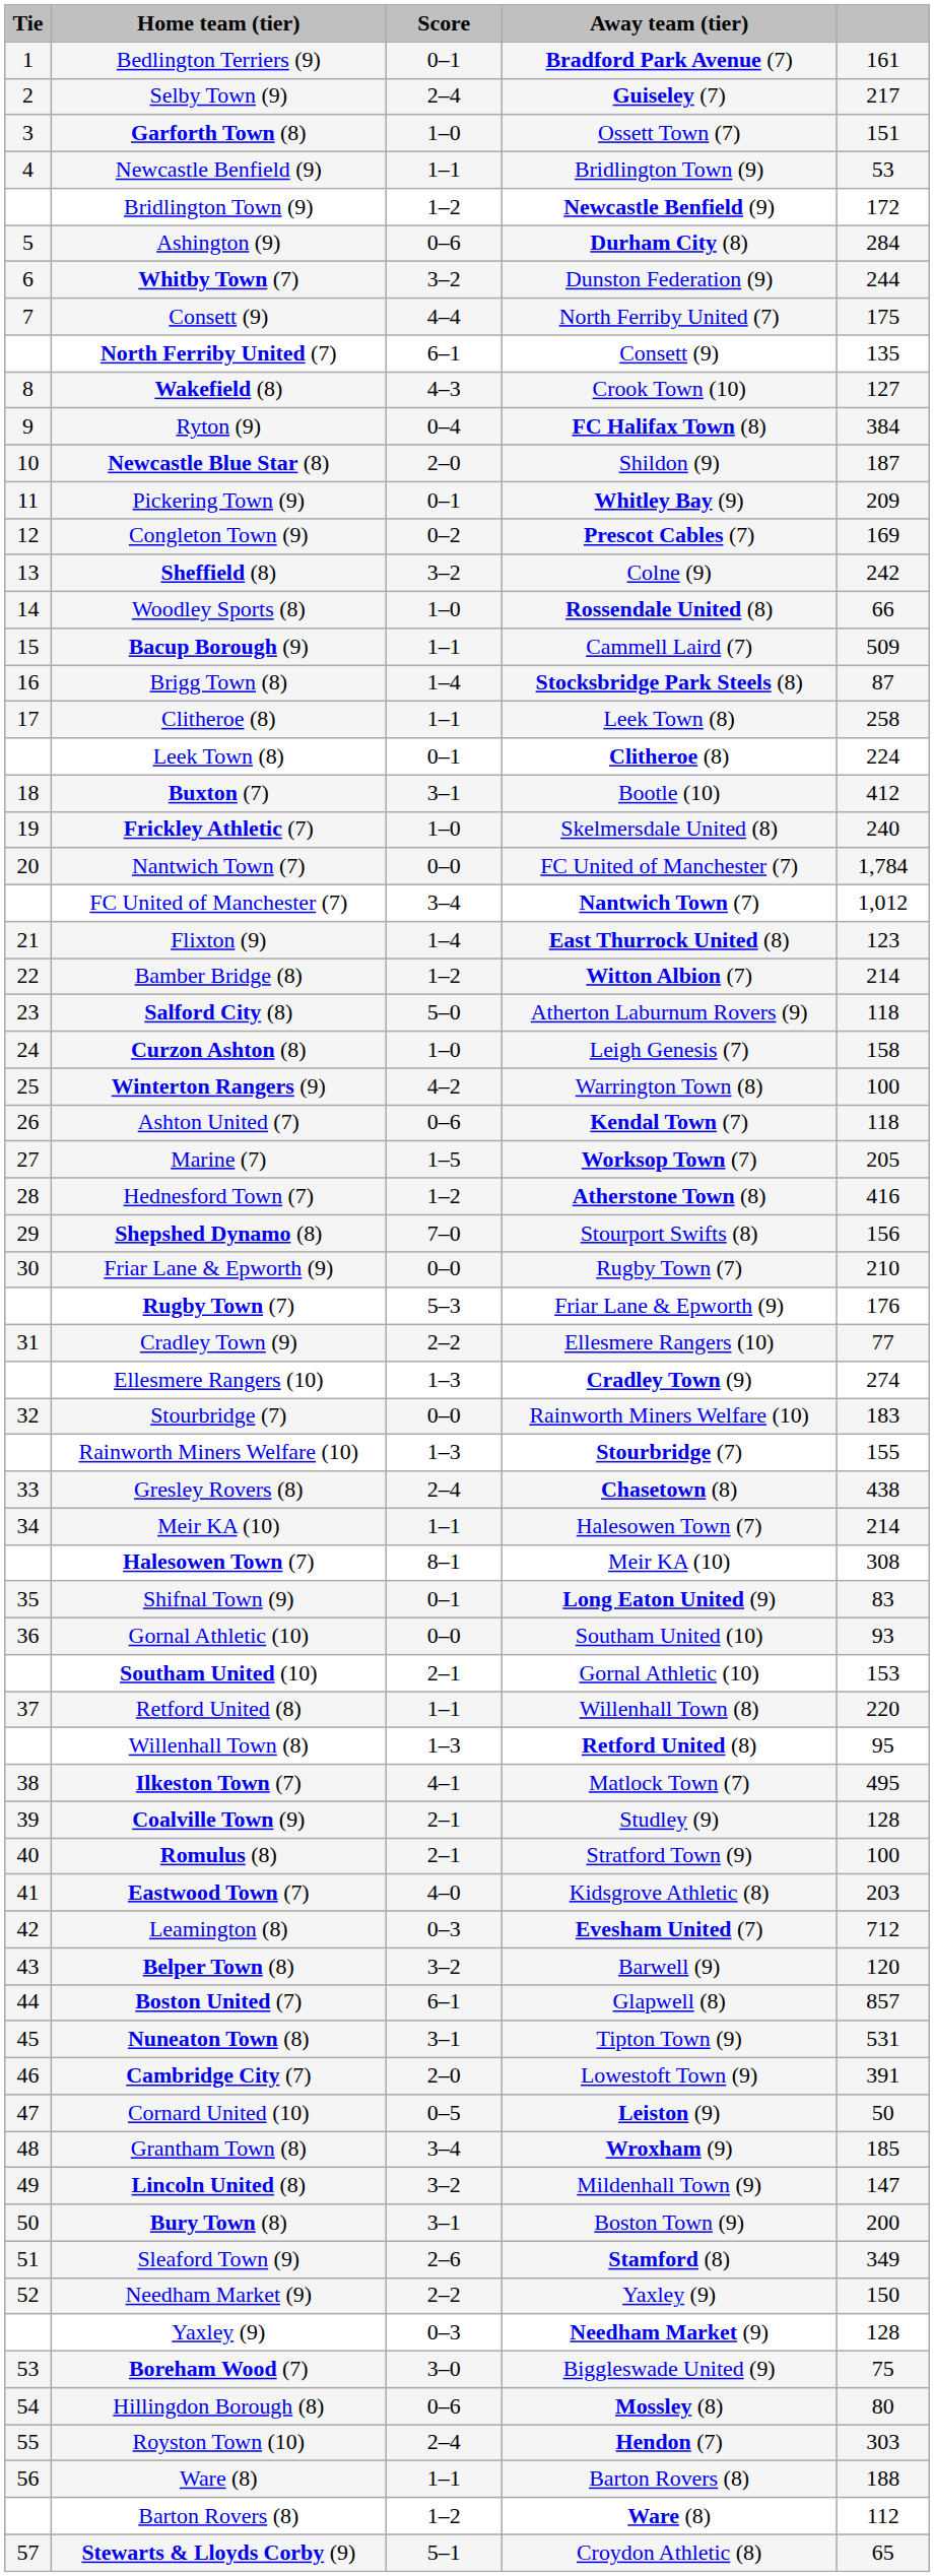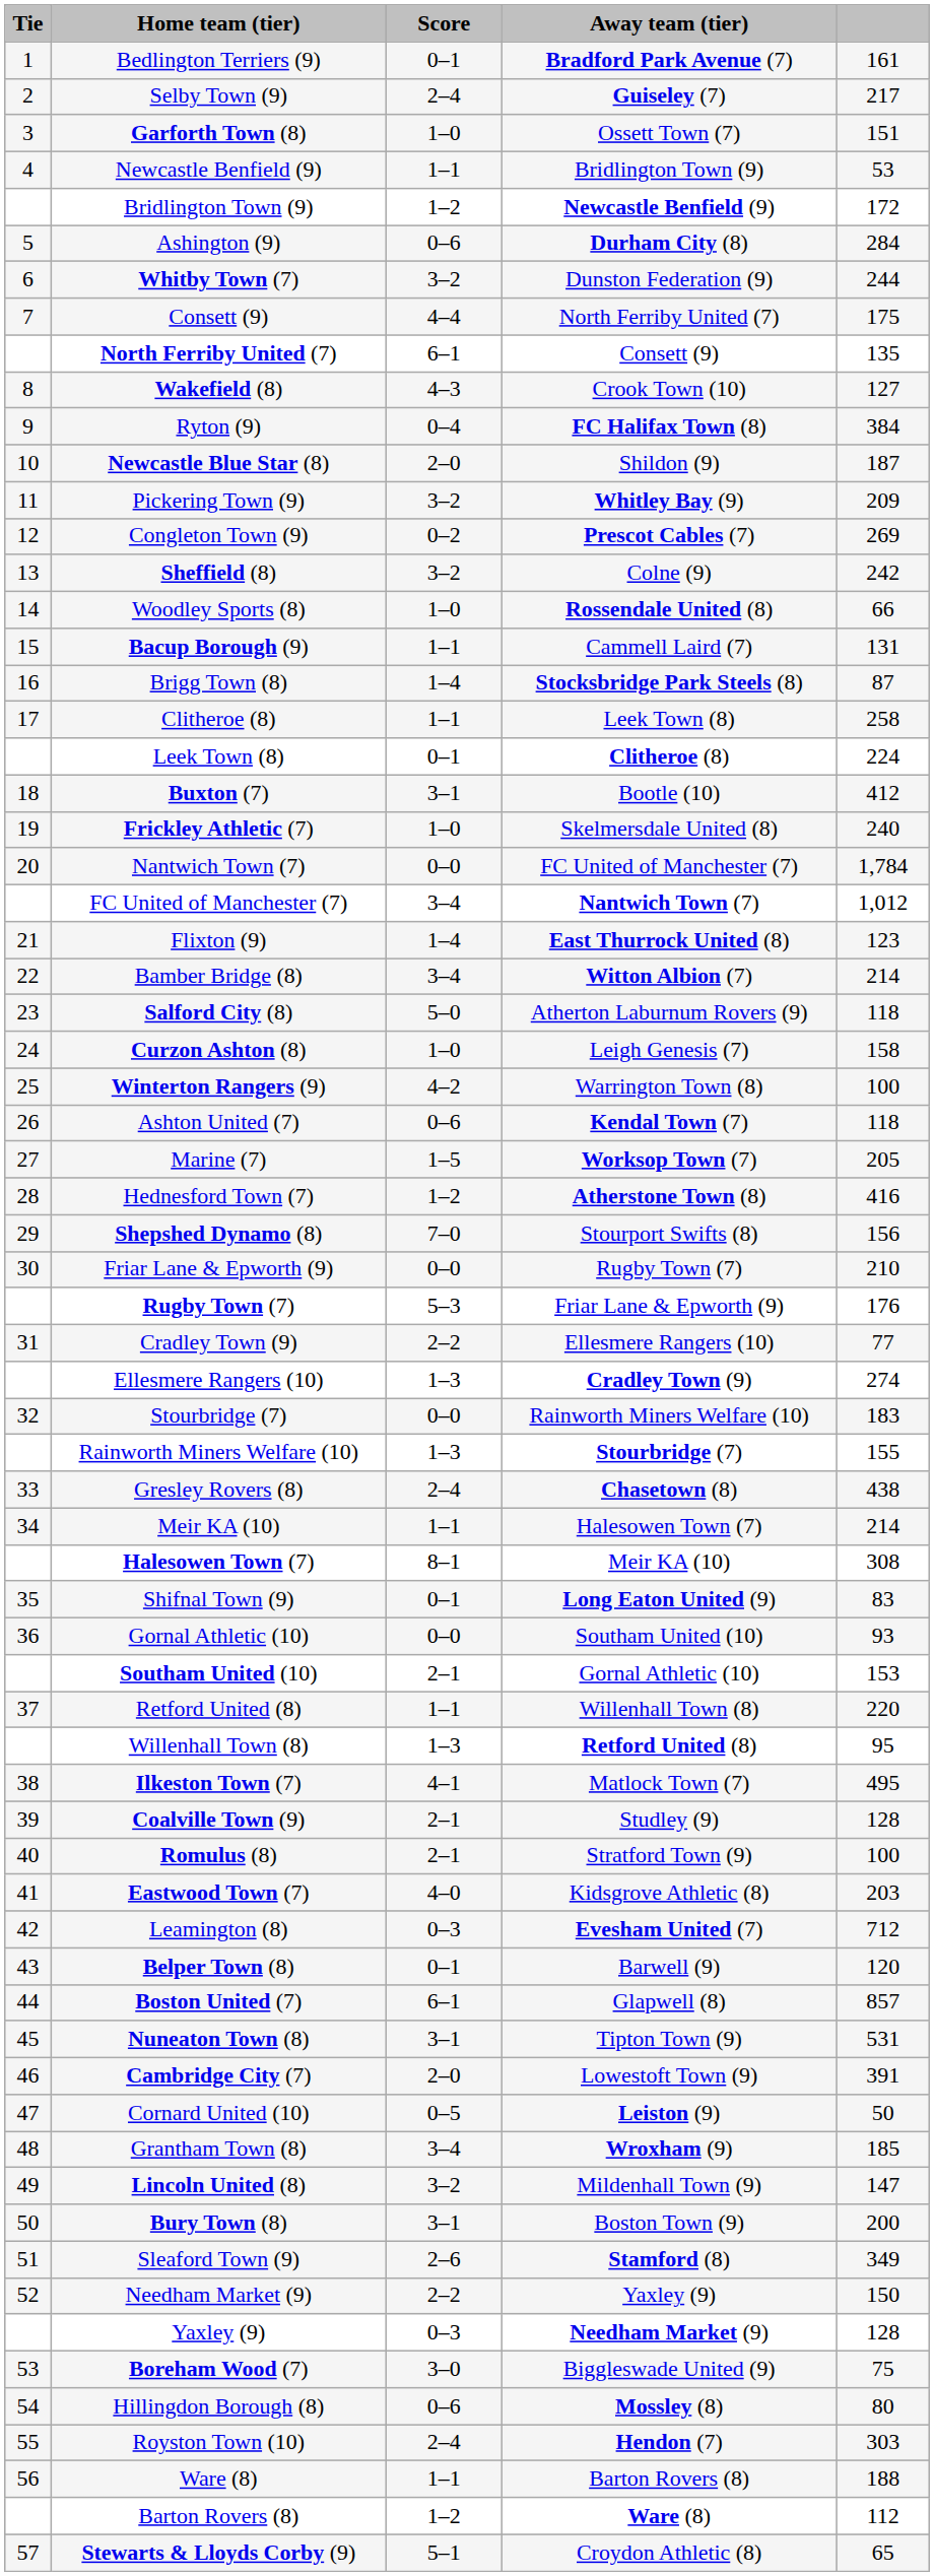 <table class="wikitable" style="width: 600px; background:WhiteSmoke; text-align:center; font-size:90%">
 <tr>
 <td scope="col" style="width:  5.00%; background:silver;"><strong>Tie</strong></td>
 <td scope="col" style="width: 36.25%; background:silver;"><strong>Home team (tier)</strong></td>
 <td scope="col" style="width: 12.50%; background:silver;"><strong>Score</strong></td>
 <td scope="col" style="width: 36.25%; background:silver;"><strong>Away team (tier)</strong></td>
 <td scope="col" style="width: 10.00%; background:silver;"><strong></strong></td>
 </tr>
 <tr>
 <td>1</td>
 <td><a href='#'>Bedlington Terriers</a> (9)</td>
 <td>0–1</td>
 <td><strong><a href='#'>Bradford Park Avenue</a></strong> (7)</td>
 <td>161</td>
 </tr>
 <tr>
 <td>2</td>
 <td><a href='#'>Selby Town</a> (9)</td>
 <td>2–4</td>
 <td><strong><a href='#'>Guiseley</a></strong> (7)</td>
 <td>217</td>
 </tr>
 <tr>
 <td>3</td>
 <td><strong><a href='#'>Garforth Town</a></strong> (8)</td>
 <td>1–0</td>
 <td><a href='#'>Ossett Town</a> (7)</td>
 <td>151</td>
 </tr>
 <tr>
 <td>4</td>
 <td><a href='#'>Newcastle Benfield</a> (9)</td>
 <td>1–1</td>
 <td><a href='#'>Bridlington Town</a> (9)</td>
 <td>53</td>
 </tr>
 <tr style="background:white;">
 <td><em></em></td>
 <td><a href='#'>Bridlington Town</a> (9)</td>
 <td>1–2</td>
 <td><strong><a href='#'>Newcastle Benfield</a></strong> (9)</td>
 <td>172</td>
 </tr>
 <tr>
 <td>5</td>
 <td><a href='#'>Ashington</a> (9)</td>
 <td>0–6</td>
 <td><strong><a href='#'>Durham City</a></strong> (8)</td>
 <td>284</td>
 </tr>
 <tr>
 <td>6</td>
 <td><strong><a href='#'>Whitby Town</a></strong> (7)</td>
 <td>3–2</td>
 <td><a href='#'>Dunston Federation</a> (9)</td>
 <td>244</td>
 </tr>
 <tr>
 <td>7</td>
 <td><a href='#'>Consett</a> (9)</td>
 <td>4–4</td>
 <td><a href='#'>North Ferriby United</a> (7)</td>
 <td>175</td>
 </tr>
 <tr style="background:white;">
 <td><em></em></td>
 <td><strong><a href='#'>North Ferriby United</a></strong> (7)</td>
 <td>6–1</td>
 <td><a href='#'>Consett</a> (9)</td>
 <td>135</td>
 </tr>
 <tr>
 <td>8</td>
 <td><strong><a href='#'>Wakefield</a></strong> (8)</td>
 <td>4–3</td>
 <td><a href='#'>Crook Town</a> (10)</td>
 <td>127</td>
 </tr>
 <tr>
 <td>9</td>
 <td><a href='#'>Ryton</a> (9)</td>
 <td>0–4</td>
 <td><strong><a href='#'>FC Halifax Town</a></strong> (8)</td>
 <td>384</td>
 </tr>
 <tr>
 <td>10</td>
 <td><strong><a href='#'>Newcastle Blue Star</a></strong> (8)</td>
 <td>2–0</td>
 <td><a href='#'>Shildon</a> (9)</td>
 <td>187</td>
 </tr>
 <tr>
 <td>11</td>
 <td><a href='#'>Pickering Town</a> (9)</td>
-<td>0–1</td>
+<td>3–2</td>
 <td><strong><a href='#'>Whitley Bay</a></strong> (9)</td>
 <td>209</td>
 </tr>
 <tr>
 <td>12</td>
 <td><a href='#'>Congleton Town</a> (9)</td>
 <td>0–2</td>
 <td><strong><a href='#'>Prescot Cables</a></strong> (7)</td>
-<td>169</td>
+<td>269</td>
 </tr>
 <tr>
 <td>13</td>
 <td><strong><a href='#'>Sheffield</a></strong> (8)</td>
 <td>3–2</td>
 <td><a href='#'>Colne</a> (9)</td>
 <td>242</td>
 </tr>
 <tr>
 <td>14</td>
 <td><a href='#'>Woodley Sports</a> (8)</td>
 <td>1–0</td>
 <td><strong><a href='#'>Rossendale United</a></strong> (8)</td>
 <td>66</td>
 </tr>
 <tr>
 <td>15</td>
 <td><strong><a href='#'>Bacup Borough</a></strong> (9)</td>
 <td>1–1</td>
 <td><a href='#'>Cammell Laird</a> (7)</td>
-<td>509</td>
+<td>131</td>
 </tr>
 <tr>
 <td>16</td>
 <td><a href='#'>Brigg Town</a> (8)</td>
 <td>1–4</td>
 <td><strong><a href='#'>Stocksbridge Park Steels</a></strong> (8)</td>
 <td>87</td>
 </tr>
 <tr>
 <td>17</td>
 <td><a href='#'>Clitheroe</a> (8)</td>
 <td>1–1</td>
 <td><a href='#'>Leek Town</a> (8)</td>
 <td>258</td>
 </tr>
 <tr style="background:white;">
 <td><em></em></td>
 <td><a href='#'>Leek Town</a> (8)</td>
 <td>0–1</td>
 <td><strong><a href='#'>Clitheroe</a></strong> (8)</td>
 <td>224</td>
 </tr>
 <tr>
 <td>18</td>
 <td><strong><a href='#'>Buxton</a></strong> (7)</td>
 <td>3–1</td>
 <td><a href='#'>Bootle</a> (10)</td>
 <td>412</td>
 </tr>
 <tr>
 <td>19</td>
 <td><strong><a href='#'>Frickley Athletic</a></strong> (7)</td>
 <td>1–0</td>
 <td><a href='#'>Skelmersdale United</a> (8)</td>
 <td>240</td>
 </tr>
 <tr>
 <td>20</td>
 <td><a href='#'>Nantwich Town</a> (7)</td>
 <td>0–0</td>
 <td><a href='#'>FC United of Manchester</a> (7)</td>
 <td>1,784</td>
 </tr>
 <tr style="background:white;">
 <td><em></em></td>
 <td><a href='#'>FC United of Manchester</a> (7)</td>
 <td>3–4</td>
 <td><strong><a href='#'>Nantwich Town</a></strong> (7)</td>
 <td>1,012</td>
 </tr>
 <tr>
 <td>21</td>
 <td><a href='#'>Flixton</a> (9)</td>
 <td>1–4</td>
 <td><strong><a href='#'>East Thurrock United</a></strong> (8)</td>
 <td>123</td>
 </tr>
 <tr>
 <td>22</td>
 <td><a href='#'>Bamber Bridge</a> (8)</td>
-<td>1–2</td>
+<td>3–4</td>
 <td><strong><a href='#'>Witton Albion</a></strong> (7)</td>
 <td>214</td>
 </tr>
 <tr>
 <td>23</td>
 <td><strong><a href='#'>Salford City</a></strong> (8)</td>
 <td>5–0</td>
 <td><a href='#'>Atherton Laburnum Rovers</a> (9)</td>
 <td>118</td>
 </tr>
 <tr>
 <td>24</td>
 <td><strong><a href='#'>Curzon Ashton</a></strong> (8)</td>
 <td>1–0</td>
 <td><a href='#'>Leigh Genesis</a> (7)</td>
 <td>158</td>
 </tr>
 <tr>
 <td>25</td>
 <td><strong><a href='#'>Winterton Rangers</a></strong> (9)</td>
 <td>4–2</td>
 <td><a href='#'>Warrington Town</a> (8)</td>
 <td>100</td>
 </tr>
 <tr>
 <td>26</td>
 <td><a href='#'>Ashton United</a> (7)</td>
 <td>0–6</td>
 <td><strong><a href='#'>Kendal Town</a></strong> (7)</td>
 <td>118</td>
 </tr>
 <tr>
 <td>27</td>
 <td><a href='#'>Marine</a> (7)</td>
 <td>1–5</td>
 <td><strong><a href='#'>Worksop Town</a></strong> (7)</td>
 <td>205</td>
 </tr>
 <tr>
 <td>28</td>
 <td><a href='#'>Hednesford Town</a> (7)</td>
 <td>1–2</td>
 <td><strong><a href='#'>Atherstone Town</a></strong> (8)</td>
 <td>416</td>
 </tr>
 <tr>
 <td>29</td>
 <td><strong><a href='#'>Shepshed Dynamo</a></strong> (8)</td>
 <td>7–0</td>
 <td><a href='#'>Stourport Swifts</a> (8)</td>
 <td>156</td>
 </tr>
 <tr>
 <td>30</td>
 <td><a href='#'>Friar Lane & Epworth</a> (9)</td>
 <td>0–0</td>
 <td><a href='#'>Rugby Town</a> (7)</td>
 <td>210</td>
 </tr>
 <tr style="background:white;">
 <td><em></em></td>
 <td><strong><a href='#'>Rugby Town</a></strong> (7)</td>
 <td>5–3</td>
 <td><a href='#'>Friar Lane & Epworth</a> (9)</td>
 <td>176</td>
 </tr>
 <tr>
 <td>31</td>
 <td><a href='#'>Cradley Town</a> (9)</td>
 <td>2–2</td>
 <td><a href='#'>Ellesmere Rangers</a> (10)</td>
 <td>77</td>
 </tr>
 <tr style="background:white;">
 <td><em></em></td>
 <td><a href='#'>Ellesmere Rangers</a> (10)</td>
 <td>1–3</td>
 <td><strong><a href='#'>Cradley Town</a></strong> (9)</td>
 <td>274</td>
 </tr>
 <tr>
 <td>32</td>
 <td><a href='#'>Stourbridge</a> (7)</td>
 <td>0–0</td>
 <td><a href='#'>Rainworth Miners Welfare</a> (10)</td>
 <td>183</td>
 </tr>
 <tr style="background:white;">
 <td><em></em></td>
 <td><a href='#'>Rainworth Miners Welfare</a> (10)</td>
 <td>1–3</td>
 <td><strong><a href='#'>Stourbridge</a></strong> (7)</td>
 <td>155</td>
 </tr>
 <tr>
 <td>33</td>
 <td><a href='#'>Gresley Rovers</a> (8)</td>
 <td>2–4</td>
 <td><strong><a href='#'>Chasetown</a></strong> (8)</td>
 <td>438</td>
 </tr>
 <tr>
 <td>34</td>
 <td><a href='#'>Meir KA</a> (10)</td>
 <td>1–1</td>
 <td><a href='#'>Halesowen Town</a> (7)</td>
 <td>214</td>
 </tr>
 <tr style="background:white;">
 <td><em></em></td>
 <td><strong><a href='#'>Halesowen Town</a></strong> (7)</td>
 <td>8–1</td>
 <td><a href='#'>Meir KA</a> (10)</td>
 <td>308</td>
 </tr>
 <tr>
 <td>35</td>
 <td><a href='#'>Shifnal Town</a> (9)</td>
 <td>0–1</td>
 <td><strong><a href='#'>Long Eaton United</a></strong> (9)</td>
 <td>83</td>
 </tr>
 <tr>
 <td>36</td>
 <td><a href='#'>Gornal Athletic</a> (10)</td>
 <td>0–0</td>
 <td><a href='#'>Southam United</a> (10)</td>
 <td>93</td>
 </tr>
 <tr style="background:white;">
 <td><em></em></td>
 <td><strong><a href='#'>Southam United</a></strong> (10)</td>
 <td>2–1</td>
 <td><a href='#'>Gornal Athletic</a> (10)</td>
 <td>153</td>
 </tr>
 <tr>
 <td>37</td>
 <td><a href='#'>Retford United</a> (8)</td>
 <td>1–1</td>
 <td><a href='#'>Willenhall Town</a> (8)</td>
 <td>220</td>
 </tr>
 <tr style="background:white;">
 <td><em></em></td>
 <td><a href='#'>Willenhall Town</a> (8)</td>
 <td>1–3</td>
 <td><strong><a href='#'>Retford United</a></strong> (8)</td>
 <td>95</td>
 </tr>
 <tr>
 <td>38</td>
 <td><strong><a href='#'>Ilkeston Town</a></strong> (7)</td>
 <td>4–1</td>
 <td><a href='#'>Matlock Town</a> (7)</td>
 <td>495</td>
 </tr>
 <tr>
 <td>39</td>
 <td><strong><a href='#'>Coalville Town</a></strong> (9)</td>
 <td>2–1</td>
 <td><a href='#'>Studley</a> (9)</td>
 <td>128</td>
 </tr>
 <tr>
 <td>40</td>
 <td><strong><a href='#'>Romulus</a></strong> (8)</td>
 <td>2–1</td>
 <td><a href='#'>Stratford Town</a> (9)</td>
 <td>100</td>
 </tr>
 <tr>
 <td>41</td>
 <td><strong><a href='#'>Eastwood Town</a></strong> (7)</td>
 <td>4–0</td>
 <td><a href='#'>Kidsgrove Athletic</a> (8)</td>
 <td>203</td>
 </tr>
 <tr>
 <td>42</td>
 <td><a href='#'>Leamington</a> (8)</td>
 <td>0–3</td>
 <td><strong><a href='#'>Evesham United</a></strong> (7)</td>
 <td>712</td>
 </tr>
 <tr>
 <td>43</td>
 <td><strong><a href='#'>Belper Town</a></strong> (8)</td>
-<td>3–2</td>
+<td>0–1</td>
 <td><a href='#'>Barwell</a> (9)</td>
 <td>120</td>
 </tr>
 <tr>
 <td>44</td>
 <td><strong><a href='#'>Boston United</a></strong> (7)</td>
 <td>6–1</td>
 <td><a href='#'>Glapwell</a> (8)</td>
 <td>857</td>
 </tr>
 <tr>
 <td>45</td>
 <td><strong><a href='#'>Nuneaton Town</a></strong> (8)</td>
 <td>3–1</td>
 <td><a href='#'>Tipton Town</a> (9)</td>
 <td>531</td>
 </tr>
 <tr>
 <td>46</td>
 <td><strong><a href='#'>Cambridge City</a></strong> (7)</td>
 <td>2–0</td>
 <td><a href='#'>Lowestoft Town</a> (9)</td>
 <td>391</td>
 </tr>
 <tr>
 <td>47</td>
 <td><a href='#'>Cornard United</a> (10)</td>
 <td>0–5</td>
 <td><strong><a href='#'>Leiston</a></strong> (9)</td>
 <td>50</td>
 </tr>
 <tr>
 <td>48</td>
 <td><a href='#'>Grantham Town</a> (8)</td>
 <td>3–4</td>
 <td><strong><a href='#'>Wroxham</a></strong> (9)</td>
 <td>185</td>
 </tr>
 <tr>
 <td>49</td>
 <td><strong><a href='#'>Lincoln United</a></strong> (8)</td>
 <td>3–2</td>
 <td><a href='#'>Mildenhall Town</a> (9)</td>
 <td>147</td>
 </tr>
 <tr>
 <td>50</td>
 <td><strong><a href='#'>Bury Town</a></strong> (8)</td>
 <td>3–1</td>
 <td><a href='#'>Boston Town</a> (9)</td>
 <td>200</td>
 </tr>
 <tr>
 <td>51</td>
 <td><a href='#'>Sleaford Town</a> (9)</td>
 <td>2–6</td>
 <td><strong><a href='#'>Stamford</a></strong> (8)</td>
 <td>349</td>
 </tr>
 <tr>
 <td>52</td>
 <td><a href='#'>Needham Market</a> (9)</td>
 <td>2–2</td>
 <td><a href='#'>Yaxley</a> (9)</td>
 <td>150</td>
 </tr>
 <tr style="background:white;">
 <td><em></em></td>
 <td><a href='#'>Yaxley</a> (9)</td>
 <td>0–3</td>
 <td><strong><a href='#'>Needham Market</a></strong> (9)</td>
 <td>128</td>
 </tr>
 <tr>
 <td>53</td>
 <td><strong><a href='#'>Boreham Wood</a></strong> (7)</td>
 <td>3–0</td>
 <td><a href='#'>Biggleswade United</a> (9)</td>
 <td>75</td>
 </tr>
 <tr>
 <td>54</td>
 <td><a href='#'>Hillingdon Borough</a> (8)</td>
 <td>0–6</td>
 <td><strong><a href='#'>Mossley</a></strong> (8)</td>
 <td>80</td>
 </tr>
 <tr>
 <td>55</td>
 <td><a href='#'>Royston Town</a> (10)</td>
 <td>2–4</td>
 <td><strong><a href='#'>Hendon</a></strong> (7)</td>
 <td>303</td>
 </tr>
 <tr>
 <td>56</td>
 <td><a href='#'>Ware</a> (8)</td>
 <td>1–1</td>
 <td><a href='#'>Barton Rovers</a> (8)</td>
 <td>188</td>
 </tr>
 <tr style="background:white;">
 <td><em></em></td>
 <td><a href='#'>Barton Rovers</a> (8)</td>
 <td>1–2</td>
 <td><strong><a href='#'>Ware</a></strong> (8)</td>
 <td>112</td>
 </tr>
 <tr>
 <td>57</td>
 <td><strong><a href='#'>Stewarts & Lloyds Corby</a></strong> (9)</td>
 <td>5–1</td>
 <td><a href='#'>Croydon Athletic</a> (8)</td>
 <td>65</td>
 </tr>
 </table>
